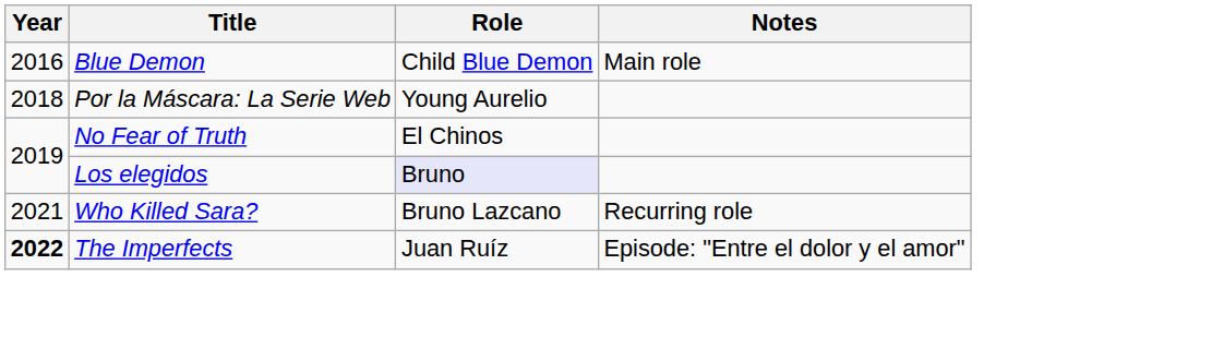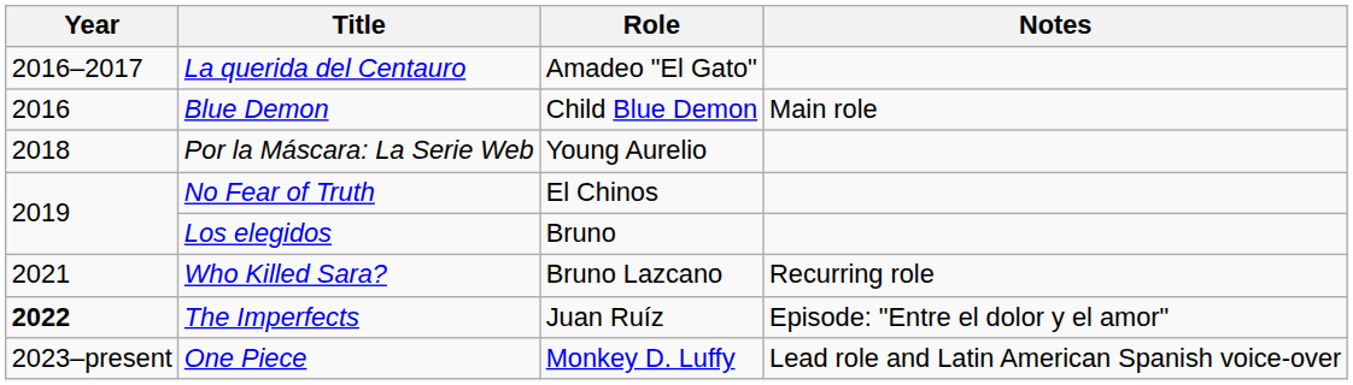 <table class="wikitable">
 <tr>
 <th>Year</th>
 <th>Title</th>
 <th>Role</th>
 <th>Notes</th>
+</tr>
+<tr>
+<td>2016–2017</td>
+<td><em><a href='#'>La querida del Centauro</a></em></td>
+<td>Amadeo "El Gato"</td>
+<td></td>
 </tr>
 <tr>
 <td>2016</td>
 <td><em><a href='#'>Blue Demon</a></em></td>
 <td>Child <a href='#'>Blue Demon</a></td>
 <td>Main role</td>
 </tr>
 <tr>
 <td>2018</td>
 <td><em>Por la Máscara: La Serie Web</em></td>
 <td>Young Aurelio</td>
 <td></td>
 </tr>
 <tr>
 <td rowspan="2">2019</td>
 <td><em><a href='#'>No Fear of Truth</a></em></td>
 <td>El Chinos</td>
 <td></td>
 </tr>
 <tr>
 <td><em><a href='#'>Los elegidos</a></em></td>
-<td style="background: lavender;">Bruno</td>
+<td>Bruno</td>
 <td></td>
 </tr>
 <tr>
 <td>2021</td>
 <td><em><a href='#'>Who Killed Sara?</a></em></td>
 <td>Bruno Lazcano</td>
 <td>Recurring role</td>
 </tr>
 <tr>
 <td><strong>2022</strong></td>
 <td><em><a href='#'>The Imperfects</a></em></td>
 <td>Juan Ruíz</td>
 <td>Episode: "Entre el dolor y el amor"</td>
 </tr>
+<tr>
+<td>2023–present</td>
+<td><em><a href='#'>One Piece</a></em></td>
+<td><a href='#'>Monkey D. Luffy</a></td>
+<td>Lead role and Latin American Spanish voice-over</td>
+</tr>
 </table>
